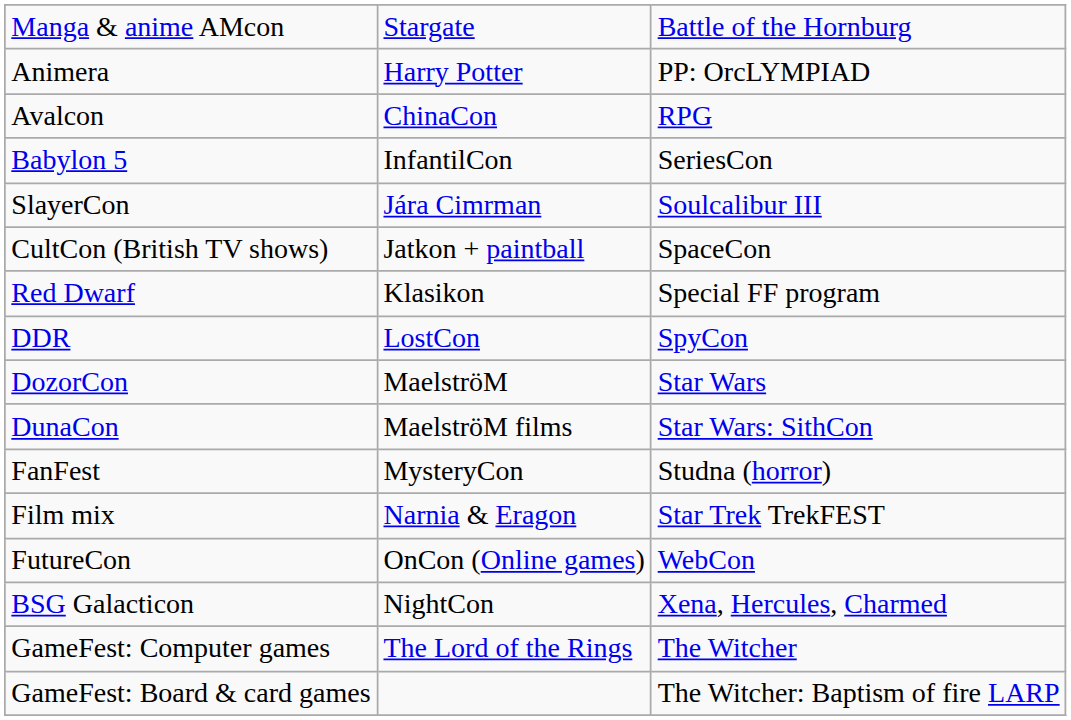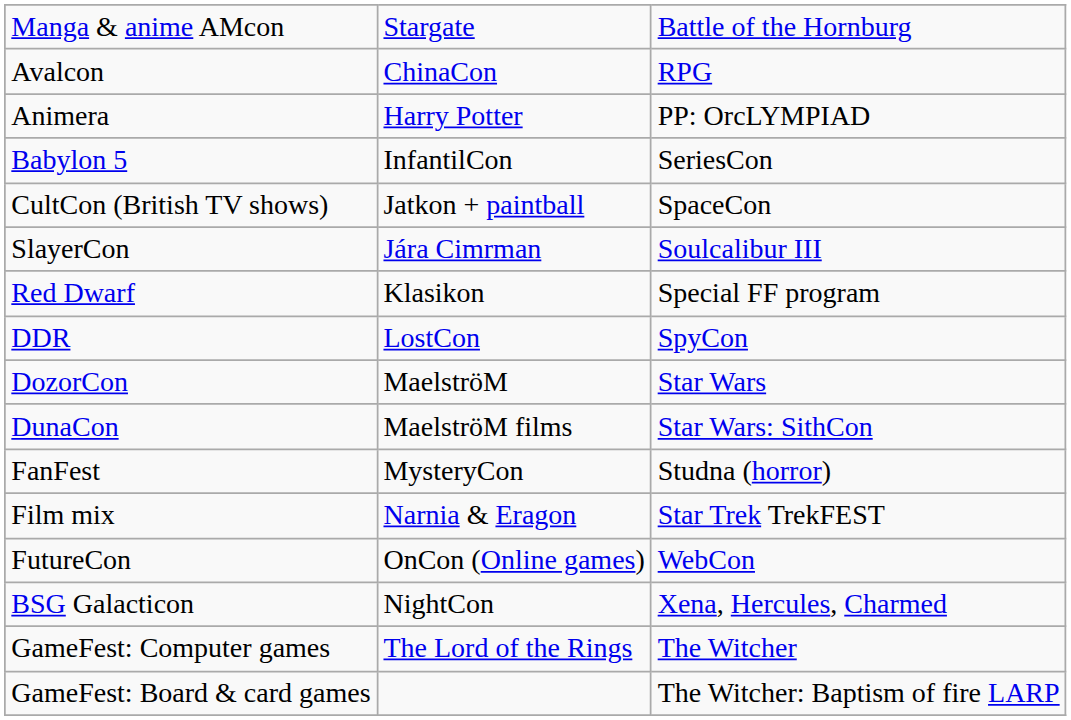 <table class="wikitable">
 <tr>
 <td><a href='#'>Manga</a> & <a href='#'>anime</a> AMcon</td>
 <td><a href='#'>Stargate</a></td>
 <td><a href='#'>Battle of the Hornburg</a></td>
 </tr>
 <tr>
+<td>Avalcon</td>
+<td><a href='#'>ChinaCon</a></td>
+<td><a href='#'>RPG</a></td>
+</tr>
+<tr>
 <td>Animera</td>
 <td><a href='#'>Harry Potter</a></td>
 <td>PP: OrcLYMPIAD</td>
-</tr>
-<tr>
-<td>Avalcon</td>
-<td><a href='#'>ChinaCon</a></td>
-<td><a href='#'>RPG</a></td>
 </tr>
 <tr>
 <td><a href='#'>Babylon 5</a></td>
 <td>InfantilCon</td>
 <td>SeriesCon</td>
 </tr>
 <tr>
+<td>CultCon (British TV shows)</td>
+<td>Jatkon + <a href='#'>paintball</a></td>
+<td>SpaceCon</td>
+</tr>
+<tr>
 <td>SlayerCon</td>
 <td><a href='#'>Jára Cimrman</a></td>
 <td><a href='#'>Soulcalibur III</a></td>
-</tr>
-<tr>
-<td>CultCon (British TV shows)</td>
-<td>Jatkon + <a href='#'>paintball</a></td>
-<td>SpaceCon</td>
 </tr>
 <tr>
 <td><a href='#'>Red Dwarf</a></td>
 <td>Klasikon</td>
 <td>Special FF program</td>
 </tr>
 <tr>
 <td><a href='#'>DDR</a></td>
 <td><a href='#'>LostCon</a></td>
 <td><a href='#'>SpyCon</a></td>
 </tr>
 <tr>
 <td><a href='#'>DozorCon</a></td>
 <td>MaelströM</td>
 <td><a href='#'>Star Wars</a></td>
 </tr>
 <tr>
 <td><a href='#'>DunaCon</a></td>
 <td>MaelströM films</td>
 <td><a href='#'>Star Wars: SithCon</a></td>
 </tr>
 <tr>
 <td>FanFest</td>
 <td>MysteryCon</td>
 <td>Studna (<a href='#'>horror</a>)</td>
 </tr>
 <tr>
 <td>Film mix</td>
 <td><a href='#'>Narnia</a> & <a href='#'>Eragon</a></td>
 <td><a href='#'>Star Trek</a> TrekFEST</td>
 </tr>
 <tr>
 <td>FutureCon</td>
 <td>OnCon (<a href='#'>Online games</a>)</td>
 <td><a href='#'>WebCon</a></td>
 </tr>
 <tr>
 <td><a href='#'>BSG</a> Galacticon</td>
 <td>NightCon</td>
 <td><a href='#'>Xena</a>, <a href='#'>Hercules</a>, <a href='#'>Charmed</a></td>
 </tr>
 <tr>
 <td>GameFest: Computer games</td>
 <td><a href='#'>The Lord of the Rings</a></td>
 <td><a href='#'>The Witcher</a></td>
 </tr>
 <tr>
 <td>GameFest: Board & card games</td>
 <td> </td>
 <td>The Witcher: Baptism of fire <a href='#'>LARP</a></td>
 </tr>
 <tr>
 </tr>
 </table>
